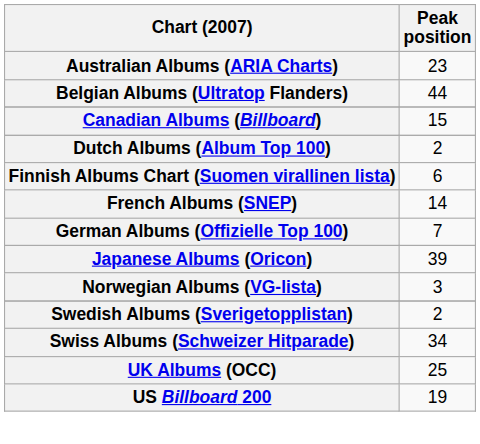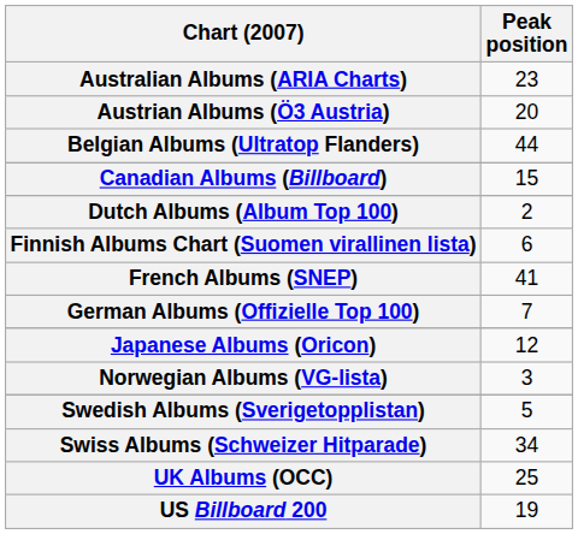 <table class="wikitable sortable plainrowheaders">
 <tr>
 <th scope="col">Chart (2007)</th>
 <th scope="col">Peak<br>position</th>
 </tr>
 <tr>
 <th scope="row">Australian Albums (<a href='#'>ARIA Charts</a>)</th>
 <td style="text-align:center;">23</td>
+</tr>
+<tr>
+<th scope="row">Austrian Albums (<a href='#'>Ö3 Austria</a>)</th>
+<td style="text-align:center;">20</td>
 </tr>
 <tr>
 <th scope="row">Belgian Albums (<a href='#'>Ultratop</a> Flanders)</th>
 <td style="text-align:center;">44</td>
 </tr>
 <tr>
 </tr>
 <tr>
 <th scope="row"><a href='#'>Canadian Albums</a> (<em><a href='#'>Billboard</a></em>)</th>
 <td style="text-align:center;">15</td>
 </tr>
 <tr>
 </tr>
 <tr>
 <th scope="row">Dutch Albums (<a href='#'>Album Top 100</a>)</th>
 <td style="text-align:center;">2</td>
 </tr>
 <tr>
 <th scope="row">Finnish Albums Chart (<a href='#'>Suomen virallinen lista</a>)</th>
 <td style="text-align:center;">6</td>
 </tr>
 <tr>
 <th scope="row">French Albums (<a href='#'>SNEP</a>)</th>
-<td style="text-align:center;">14</td>
+<td style="text-align:center;">41</td>
 </tr>
 <tr>
 <th scope="row">German Albums (<a href='#'>Offizielle Top 100</a>)</th>
 <td align="center">7</td>
 </tr>
 <tr>
 </tr>
 <tr>
 </tr>
 <tr>
 </tr>
 <tr>
 <th scope="row"><a href='#'>Japanese Albums</a> (<a href='#'>Oricon</a>)</th>
-<td style="text-align:center;">39</td>
+<td style="text-align:center;">12</td>
 </tr>
 <tr>
 <th scope="row">Norwegian Albums (<a href='#'>VG-lista</a>)</th>
 <td style="text-align:center;">3</td>
 </tr>
 <tr>
 </tr>
 <tr>
 </tr>
 <tr>
 </tr>
 <tr>
 <th scope="row">Swedish Albums (<a href='#'>Sverigetopplistan</a>)</th>
-<td style="text-align:center;">2</td>
+<td style="text-align:center;">5</td>
 </tr>
 <tr>
 <th scope="row">Swiss Albums (<a href='#'>Schweizer Hitparade</a>)</th>
 <td style="text-align:center;">34</td>
 </tr>
 <tr>
 <th scope="row"><a href='#'>UK Albums</a> (OCC)</th>
 <td style="text-align:center;">25</td>
 </tr>
 <tr>
 <th scope="row">US <a href='#'><em>Billboard</em> 200</a></th>
 <td style="text-align:center;">19</td>
 </tr>
 </table>
